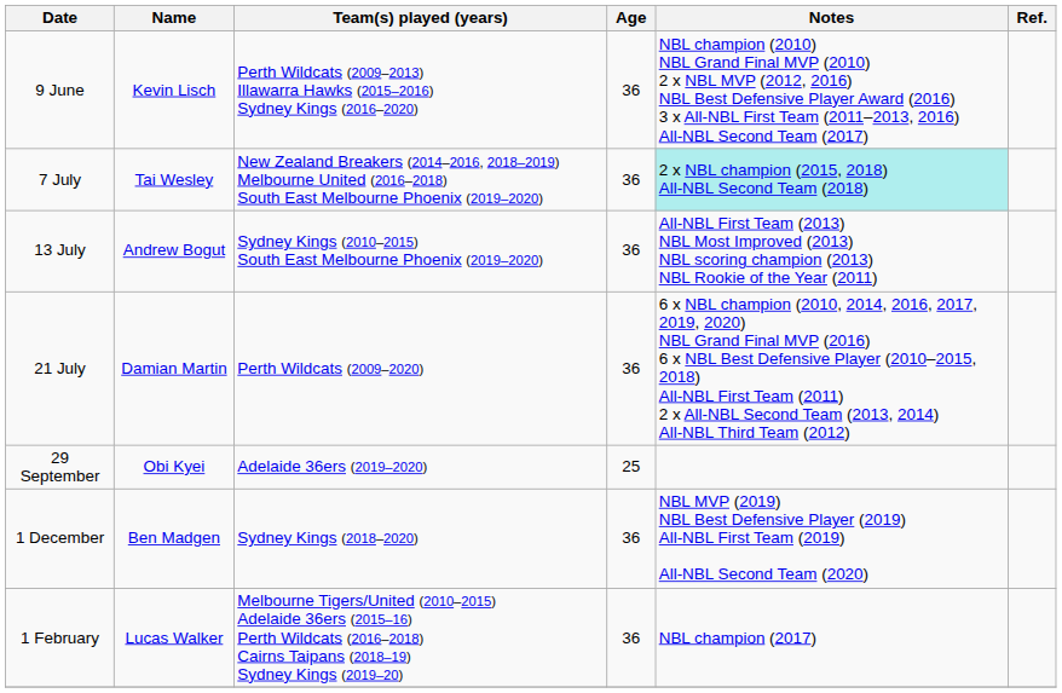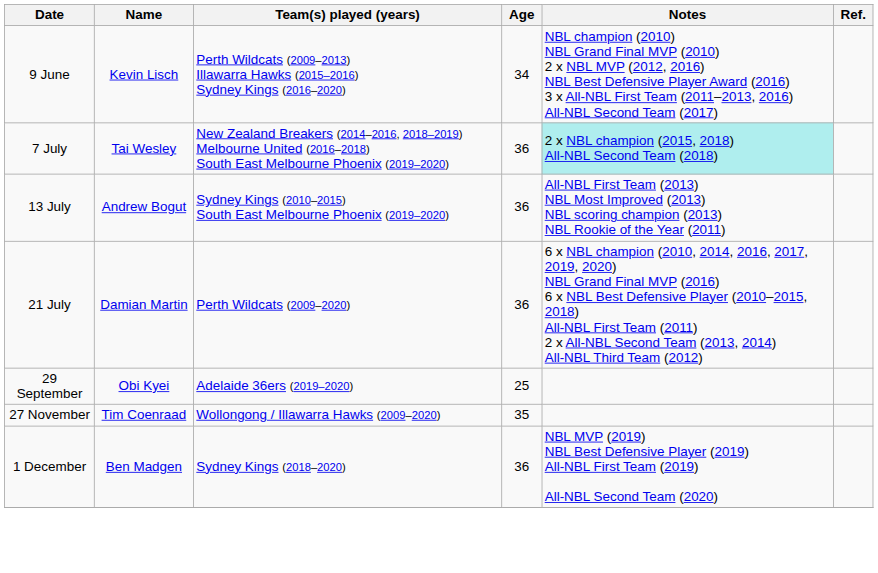 <table class="wikitable">
 <tr>
 <th style="width:100px">Date</th>
 <th style="width:110px">Name</th>
 <th style="width:360px">Team(s) played (years)</th>
 <th style="width:40px">Age</th>
 <th style="width:340px">Notes</th>
 <th style="width:40px">Ref.</th>
 </tr>
 <tr>
 <td align="center">9 June</td>
 <td align="center"><a href='#'>Kevin Lisch</a></td>
 <td><a href='#'>Perth Wildcats</a> <small>(<a href='#'>2009</a>–<a href='#'>2013</a>)</small><br><a href='#'>Illawarra Hawks</a> <small>(<a href='#'>2015–2016</a>)</small><br><a href='#'>Sydney Kings</a> <small>(<a href='#'>2016</a>–<a href='#'>2020</a>)</small></td>
-<td align="center">36</td>
+<td align="center">34</td>
 <td><a href='#'>NBL champion</a> (<a href='#'>2010</a>) <br> <a href='#'>NBL Grand Final MVP</a> (<a href='#'>2010</a>) <br> 2 x <a href='#'>NBL MVP</a> (<a href='#'>2012</a>, <a href='#'>2016</a>) <br> <a href='#'>NBL Best Defensive Player Award</a> (<a href='#'>2016</a>) <br> 3 x <a href='#'>All-NBL First Team</a> (<a href='#'>2011</a>–<a href='#'>2013</a>, <a href='#'>2016</a>) <br> <a href='#'>All-NBL Second Team</a> (<a href='#'>2017</a>)</td>
 <td></td>
 </tr>
 <tr>
 <td align="center">7 July</td>
 <td align="center"><a href='#'>Tai Wesley</a></td>
 <td><a href='#'>New Zealand Breakers</a> <small>(<a href='#'>2014</a>–<a href='#'>2016</a>, <a href='#'>2018–2019</a>)</small><br><a href='#'>Melbourne United</a> <small>(<a href='#'>2016</a>–<a href='#'>2018</a>)</small><br><a href='#'>South East Melbourne Phoenix</a> <small>(<a href='#'>2019–2020</a>)</small></td>
 <td align="center">36</td>
 <td style="background: paleturquoise;">2 x <a href='#'>NBL champion</a> (<a href='#'>2015</a>, <a href='#'>2018</a>) <br> <a href='#'>All-NBL Second Team</a> (<a href='#'>2018</a>)</td>
 <td></td>
 </tr>
 <tr>
 <td align="center">13 July</td>
 <td align="center"><a href='#'>Andrew Bogut</a></td>
 <td><a href='#'>Sydney Kings</a> <small>(<a href='#'>2010</a>–<a href='#'>2015</a>)</small><br><a href='#'>South East Melbourne Phoenix</a> <small>(<a href='#'>2019–2020</a>)</small></td>
 <td align="center">36</td>
 <td><a href='#'>All-NBL First Team</a> (<a href='#'>2013</a>)<br><a href='#'>NBL Most Improved</a> (<a href='#'>2013</a>)<br><a href='#'>NBL scoring champion</a> (<a href='#'>2013</a>)<br><a href='#'>NBL Rookie of the Year</a> (<a href='#'>2011</a>)</td>
 <td></td>
 </tr>
 <tr>
 <td align="center">21 July</td>
 <td align="center"><a href='#'>Damian Martin</a></td>
 <td><a href='#'>Perth Wildcats</a> <small>(<a href='#'>2009</a>–<a href='#'>2020</a>)</small></td>
 <td align="center">36</td>
 <td>6 x <a href='#'>NBL champion</a> (<a href='#'>2010</a>, <a href='#'>2014</a>, <a href='#'>2016</a>, <a href='#'>2017</a>, <a href='#'>2019</a>, <a href='#'>2020</a>)<br><a href='#'>NBL Grand Final MVP</a> (<a href='#'>2016</a>)<br>6 x <a href='#'>NBL Best Defensive Player</a> (<a href='#'>2010</a>–<a href='#'>2015</a>, <a href='#'>2018</a>)<br><a href='#'>All-NBL First Team</a> (<a href='#'>2011</a>)<br>2 x <a href='#'>All-NBL Second Team</a> (<a href='#'>2013</a>, <a href='#'>2014</a>)<br><a href='#'>All-NBL Third Team</a> (<a href='#'>2012</a>)</td>
 <td></td>
 </tr>
 <tr>
 <td align="center">29 September</td>
 <td align="center"><a href='#'>Obi Kyei</a></td>
 <td><a href='#'>Adelaide 36ers</a> <small>(<a href='#'>2019–2020</a>)</small></td>
 <td align="center">25</td>
 <td></td>
 <td></td>
 </tr>
 <tr>
+<td align="center">27 November</td>
+<td align="center"><a href='#'>Tim Coenraad</a></td>
+<td><a href='#'>Wollongong / Illawarra Hawks</a> <small>(<a href='#'>2009</a>–<a href='#'>2020</a>)</small></td>
+<td align="center">35</td>
+<td></td>
+<td></td>
+</tr>
+<tr>
 <td align="center">1 December</td>
 <td align="center"><a href='#'>Ben Madgen</a></td>
 <td><a href='#'>Sydney Kings</a> <small>(<a href='#'>2018</a>–<a href='#'>2020</a>)</small></td>
 <td align="center">36</td>
 <td><a href='#'>NBL MVP</a> (<a href='#'>2019</a>)<br><a href='#'>NBL Best Defensive Player</a> (<a href='#'>2019</a>)<br><a href='#'>All-NBL First Team</a> (<a href='#'>2019</a>)<br><br><a href='#'>All-NBL Second Team</a> (<a href='#'>2020</a>)</td>
 <td></td>
 </tr>
 <tr>
-<td align="center">1 February</td>
-<td align="center"><a href='#'>Lucas Walker</a></td>
-<td><a href='#'>Melbourne Tigers/United</a> <small>(<a href='#'>2010</a>–<a href='#'>2015</a>)</small><br><a href='#'>Adelaide 36ers</a> <small>(<a href='#'>2015–16</a>)</small><br><a href='#'>Perth Wildcats</a> <small>(<a href='#'>2016</a>–<a href='#'>2018</a>)</small><br><a href='#'>Cairns Taipans</a> <small>(<a href='#'>2018–19</a>)</small><br><a href='#'>Sydney Kings</a> <small>(<a href='#'>2019–20</a>)</small></td>
-<td align="center">36</td>
-<td><a href='#'>NBL champion</a> (<a href='#'>2017</a>)</td>
-<td></td>
-</tr>
-<tr>
 </tr>
 </table>
